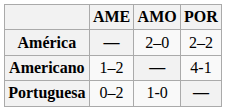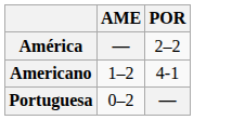 <table align="center" cellspacing="0" cellpadding="3" style="background-color: #f9f9f9; text-align: center" class="wikitable">
 <tr style="background:#F0F0F0;">
 <th align="left"> </th>
 <th>AME</th>
-<th>AMO</th>
 <th>POR</th>
 </tr>
 <tr>
 <th>América</th>
 <th>—</th>
-<td>2–0</td>
 <td>2–2</td>
 </tr>
 <tr>
 <th>Americano</th>
 <td>1–2</td>
-<th>—</th>
 <td>4-1</td>
 </tr>
 <tr>
 <th>Portuguesa</th>
 <td>0–2</td>
-<td>1-0</td>
 <th>—</th>
 </tr>
 </table>
